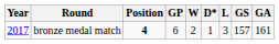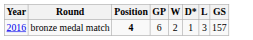 <table class="wikitable" style="text-align: center;">
 <tr>
 <th>Year</th>
 <th>Round</th>
 <th>Position</th>
 <th>GP</th>
 <th>W</th>
 <th>D*</th>
 <th>L</th>
 <th>GS</th>
-<th>GA</th>
 </tr>
 <tr>
-<td> <a href='#'>2017</a></td>
+<td> <a href='#'>2016</a></td>
 <td>bronze medal match</td>
 <td><strong>4</strong></td>
 <td>6</td>
 <td>2</td>
 <td>1</td>
 <td>3</td>
 <td>157</td>
-<td>161</td>
 </tr>
 </table>
